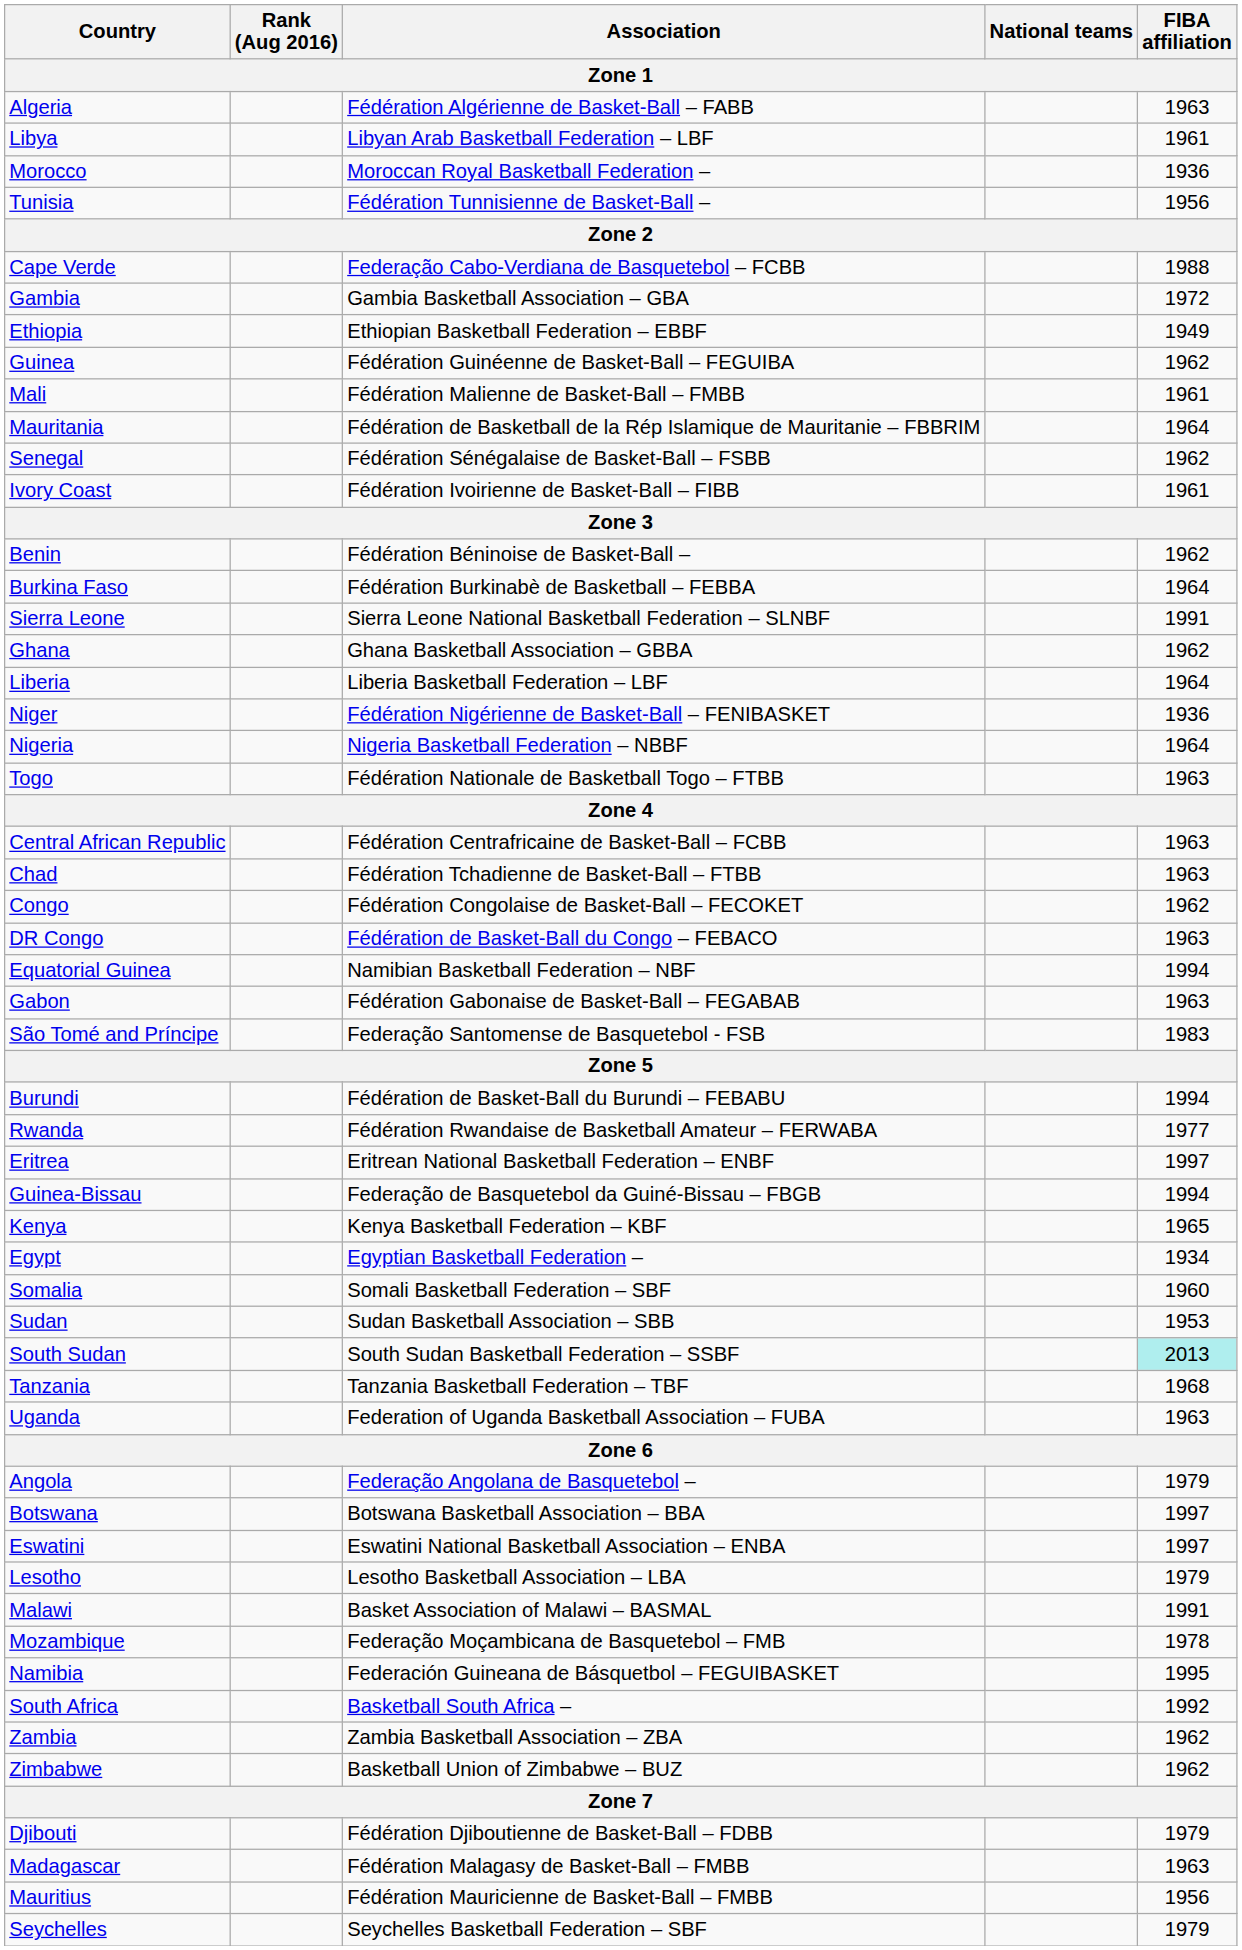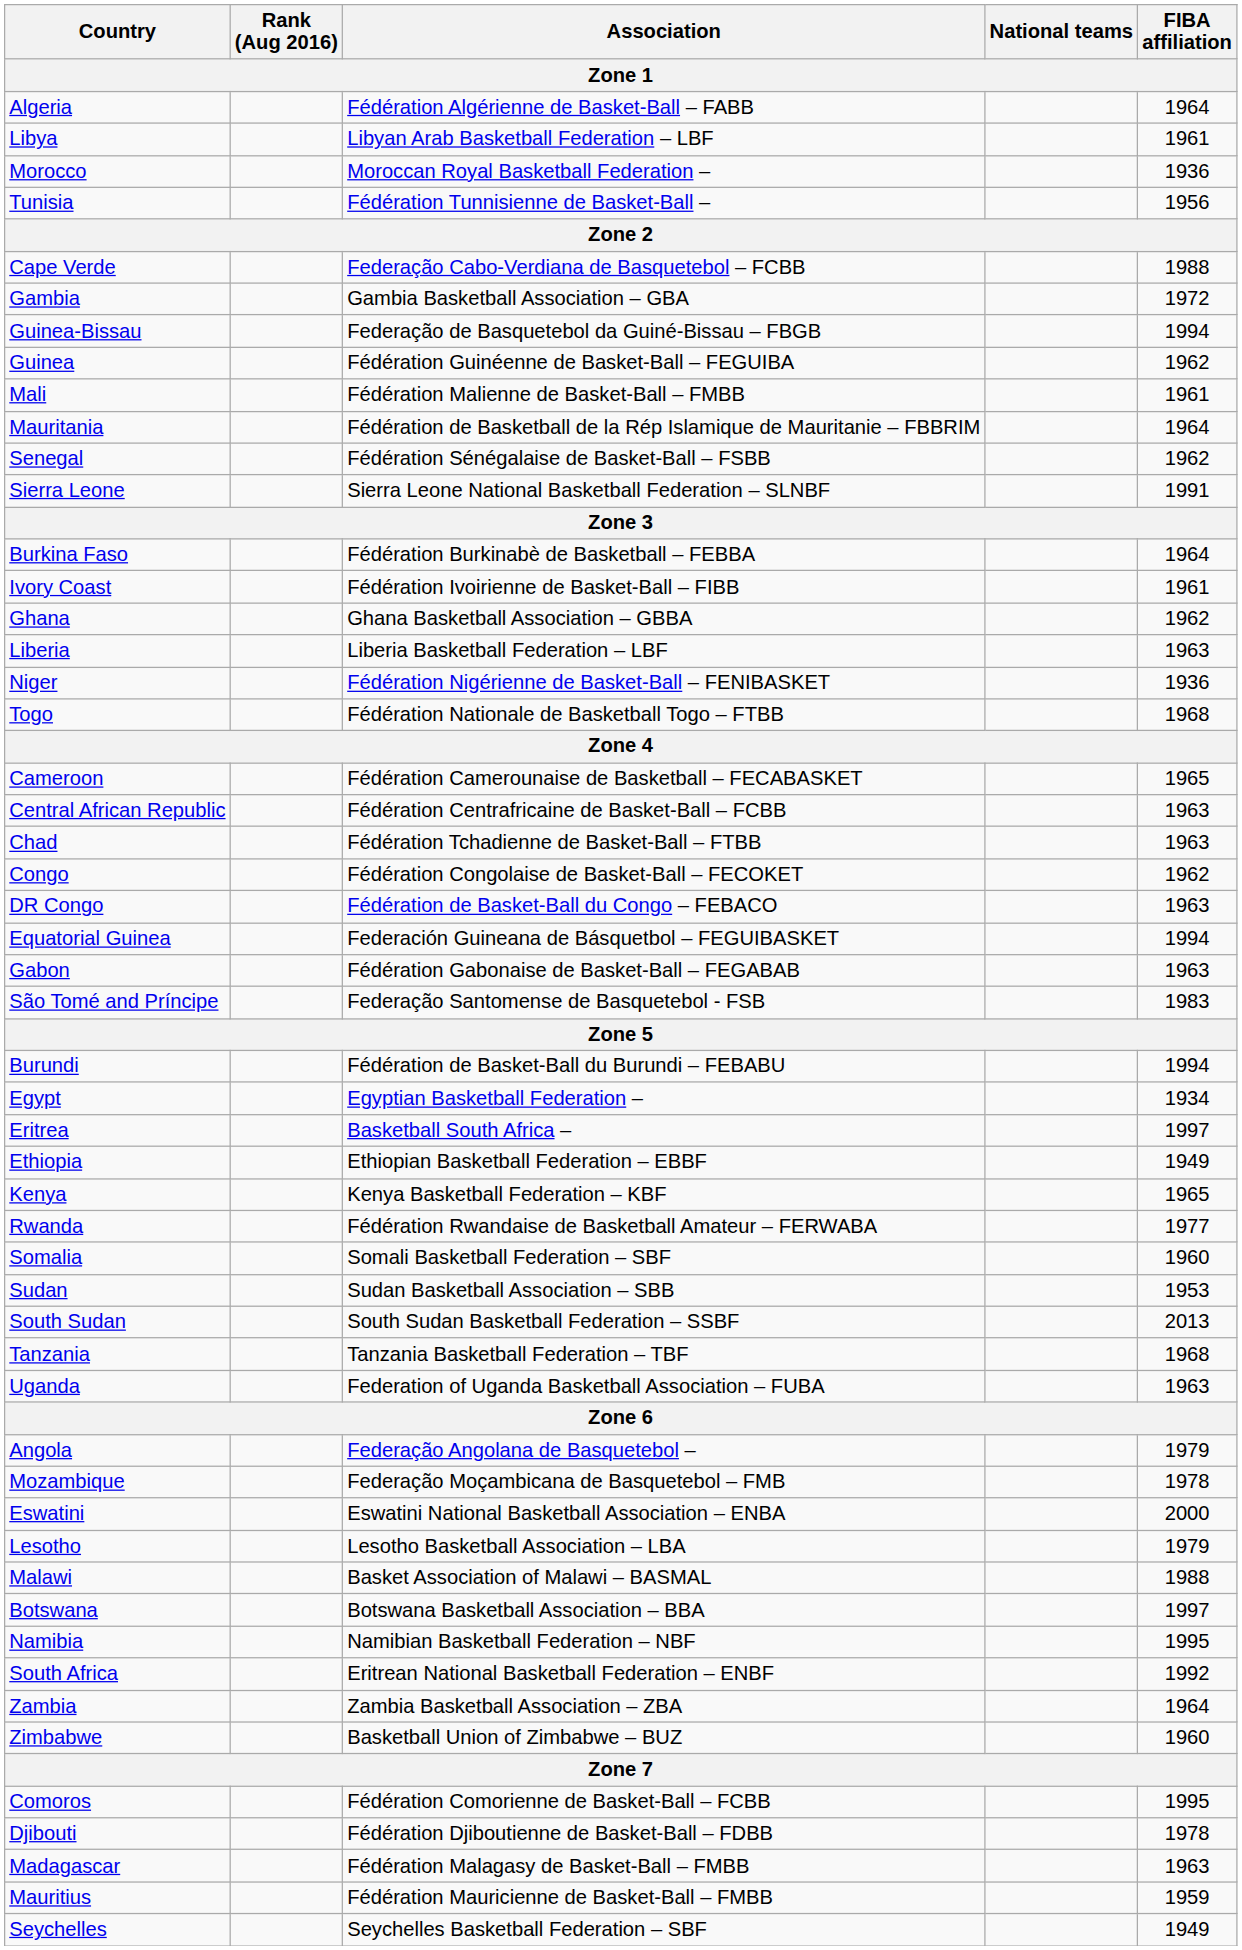 <table class="wikitable sortable" style="text-align:center;">
 <tr>
 <th>Country</th>
 <th>Rank <br> (Aug 2016)</th>
 <th>Association</th>
 <th class="unsortable">National teams</th>
 <th>FIBA<br>affiliation</th>
 </tr>
 <tr>
 <th colspan=5>Zone 1</th>
 </tr>
 <tr>
 <td style="text-align:left"> <a href='#'>Algeria</a></td>
 <td></td>
 <td style="text-align:left"><a href='#'>Fédération Algérienne de Basket-Ball</a> – FABB</td>
 <td></td>
-<td>1963</td>
+<td>1964</td>
 </tr>
 <tr>
 <td style="text-align:left"> <a href='#'>Libya</a></td>
 <td></td>
 <td style="text-align:left"><a href='#'>Libyan Arab Basketball Federation</a> – LBF</td>
 <td></td>
 <td>1961</td>
 </tr>
 <tr>
 <td style="text-align:left"> <a href='#'>Morocco</a></td>
 <td></td>
 <td style="text-align:left"><a href='#'>Moroccan Royal Basketball Federation</a> – </td>
 <td></td>
 <td>1936</td>
 </tr>
 <tr>
 <td style="text-align:left"> <a href='#'>Tunisia</a></td>
 <td></td>
 <td style="text-align:left"><a href='#'>Fédération Tunnisienne de Basket-Ball</a> – </td>
 <td></td>
 <td>1956</td>
 </tr>
 <tr>
 <th colspan=5>Zone 2</th>
 </tr>
 <tr>
 <td style="text-align:left"> <a href='#'>Cape Verde</a></td>
 <td></td>
 <td style="text-align:left"><a href='#'>Federação Cabo-Verdiana de Basquetebol</a> – FCBB</td>
 <td></td>
 <td>1988</td>
 </tr>
 <tr>
 <td style="text-align:left"> <a href='#'>Gambia</a></td>
 <td></td>
 <td style="text-align:left">Gambia Basketball Association – GBA</td>
 <td></td>
 <td>1972</td>
 </tr>
 <tr>
-<td style="text-align:left"> <a href='#'>Ethiopia</a></td>
+<td style="text-align:left"> <a href='#'>Guinea-Bissau</a></td>
 <td></td>
-<td style="text-align:left">Ethiopian Basketball Federation – EBBF</td>
+<td style="text-align:left">Federação de Basquetebol da Guiné-Bissau – FBGB</td>
 <td></td>
-<td>1949</td>
+<td>1994</td>
 </tr>
 <tr>
 <td style="text-align:left"> <a href='#'>Guinea</a></td>
 <td></td>
 <td style="text-align:left">Fédération Guinéenne de Basket-Ball – FEGUIBA</td>
 <td></td>
 <td>1962</td>
 </tr>
 <tr>
 <td style="text-align:left"> <a href='#'>Mali</a></td>
 <td></td>
 <td style="text-align:left">Fédération Malienne de Basket-Ball – FMBB</td>
 <td></td>
 <td>1961</td>
 </tr>
 <tr>
 <td style="text-align:left"> <a href='#'>Mauritania</a></td>
 <td></td>
 <td style="text-align:left">Fédération de Basketball de la Rép Islamique de Mauritanie – FBBRIM</td>
 <td></td>
 <td>1964</td>
 </tr>
 <tr>
 <td style="text-align:left"> <a href='#'>Senegal</a></td>
 <td></td>
 <td style="text-align:left">Fédération Sénégalaise de Basket-Ball – FSBB</td>
 <td></td>
 <td>1962</td>
 </tr>
 <tr>
-<td style="text-align:left"> <a href='#'>Ivory Coast</a></td>
+<td style="text-align:left"> <a href='#'>Sierra Leone</a></td>
 <td></td>
-<td style="text-align:left">Fédération Ivoirienne de Basket-Ball – FIBB</td>
+<td style="text-align:left">Sierra Leone National Basketball Federation – SLNBF</td>
 <td></td>
-<td>1961</td>
+<td>1991</td>
 </tr>
 <tr>
 <th colspan=5>Zone 3</th>
-</tr>
-<tr>
-<td style="text-align:left"> <a href='#'>Benin</a></td>
-<td></td>
-<td style="text-align:left">Fédération Béninoise de Basket-Ball – </td>
-<td></td>
-<td>1962</td>
 </tr>
 <tr>
 <td style="text-align:left"> <a href='#'>Burkina Faso</a></td>
 <td></td>
 <td style="text-align:left">Fédération Burkinabè de Basketball – FEBBA</td>
 <td></td>
 <td>1964</td>
 </tr>
 <tr>
-<td style="text-align:left"> <a href='#'>Sierra Leone</a></td>
+<td style="text-align:left"> <a href='#'>Ivory Coast</a></td>
 <td></td>
-<td style="text-align:left">Sierra Leone National Basketball Federation – SLNBF</td>
+<td style="text-align:left">Fédération Ivoirienne de Basket-Ball – FIBB</td>
 <td></td>
-<td>1991</td>
+<td>1961</td>
 </tr>
 <tr>
 <td style="text-align:left"> <a href='#'>Ghana</a></td>
 <td></td>
 <td style="text-align:left">Ghana Basketball Association – GBBA</td>
 <td></td>
 <td>1962</td>
 </tr>
 <tr>
 <td style="text-align:left"> <a href='#'>Liberia</a></td>
 <td></td>
 <td style="text-align:left">Liberia Basketball Federation – LBF</td>
 <td></td>
-<td>1964</td>
+<td>1963</td>
 </tr>
 <tr>
 <td style="text-align:left"> <a href='#'>Niger</a></td>
 <td></td>
 <td style="text-align:left"><a href='#'>Fédération Nigérienne de Basket-Ball</a> – FENIBASKET</td>
 <td></td>
 <td>1936</td>
 </tr>
 <tr>
-<td style="text-align:left"> <a href='#'>Nigeria</a></td>
-<td></td>
-<td style="text-align:left"><a href='#'>Nigeria Basketball Federation</a> – NBBF</td>
-<td></td>
-<td>1964</td>
-</tr>
-<tr>
 <td style="text-align:left"> <a href='#'>Togo</a></td>
 <td></td>
 <td style="text-align:left">Fédération Nationale de Basketball Togo – FTBB</td>
 <td></td>
-<td>1963</td>
+<td>1968</td>
 </tr>
 <tr>
 <th colspan=5>Zone 4</th>
+</tr>
+<tr>
+<td style="text-align:left"> <a href='#'>Cameroon</a></td>
+<td></td>
+<td style="text-align:left">Fédération Camerounaise de Basketball – FECABASKET</td>
+<td></td>
+<td>1965</td>
 </tr>
 <tr>
 <td style="text-align:left"> <a href='#'>Central African Republic</a></td>
 <td></td>
 <td style="text-align:left">Fédération Centrafricaine de Basket-Ball – FCBB</td>
 <td></td>
 <td>1963</td>
 </tr>
 <tr>
 <td style="text-align:left"> <a href='#'>Chad</a></td>
 <td></td>
 <td style="text-align:left">Fédération Tchadienne de Basket-Ball – FTBB</td>
 <td></td>
 <td>1963</td>
 </tr>
 <tr>
 <td style="text-align:left"> <a href='#'>Congo</a></td>
 <td></td>
 <td style="text-align:left">Fédération Congolaise de Basket-Ball – FECOKET</td>
 <td></td>
 <td>1962</td>
 </tr>
 <tr>
 <td style="text-align:left"> <a href='#'>DR Congo</a></td>
 <td></td>
 <td style="text-align:left"><a href='#'>Fédération de Basket-Ball du Congo</a> – FEBACO</td>
 <td></td>
 <td>1963</td>
 </tr>
 <tr>
 <td style="text-align:left"> <a href='#'>Equatorial Guinea</a></td>
 <td></td>
-<td style="text-align:left">Namibian Basketball Federation – NBF</td>
+<td style="text-align:left">Federación Guineana de Básquetbol – FEGUIBASKET</td>
 <td></td>
 <td>1994</td>
 </tr>
 <tr>
 <td style="text-align:left"> <a href='#'>Gabon</a></td>
 <td></td>
 <td style="text-align:left">Fédération Gabonaise de Basket-Ball – FEGABAB</td>
 <td></td>
 <td>1963</td>
 </tr>
 <tr>
 <td style="text-align:left"> <a href='#'>São Tomé and Príncipe</a></td>
 <td></td>
 <td style="text-align:left">Federação Santomense de Basquetebol - FSB</td>
 <td></td>
 <td>1983</td>
 </tr>
 <tr>
 <th colspan=5>Zone 5</th>
 </tr>
 <tr>
 <td style="text-align:left"> <a href='#'>Burundi</a></td>
 <td></td>
 <td style="text-align:left">Fédération de Basket-Ball du Burundi – FEBABU</td>
 <td></td>
 <td>1994</td>
 </tr>
 <tr>
-<td style="text-align:left"> <a href='#'>Rwanda</a></td>
+<td style="text-align:left"> <a href='#'>Egypt</a></td>
 <td></td>
-<td style="text-align:left">Fédération Rwandaise de Basketball Amateur – FERWABA</td>
+<td style="text-align:left"><a href='#'>Egyptian Basketball Federation</a> – </td>
 <td></td>
-<td>1977</td>
+<td>1934</td>
 </tr>
 <tr>
 <td style="text-align:left"> <a href='#'>Eritrea</a></td>
 <td></td>
-<td style="text-align:left">Eritrean National Basketball Federation – ENBF</td>
+<td style="text-align:left"><a href='#'>Basketball South Africa</a> – </td>
 <td></td>
 <td>1997</td>
 </tr>
 <tr>
-<td style="text-align:left"> <a href='#'>Guinea-Bissau</a></td>
+<td style="text-align:left"> <a href='#'>Ethiopia</a></td>
 <td></td>
-<td style="text-align:left">Federação de Basquetebol da Guiné-Bissau – FBGB</td>
+<td style="text-align:left">Ethiopian Basketball Federation – EBBF</td>
 <td></td>
-<td>1994</td>
+<td>1949</td>
 </tr>
 <tr>
 <td style="text-align:left"> <a href='#'>Kenya</a></td>
 <td></td>
 <td style="text-align:left">Kenya Basketball Federation – KBF</td>
 <td></td>
 <td>1965</td>
 </tr>
 <tr>
-<td style="text-align:left"> <a href='#'>Egypt</a></td>
+<td style="text-align:left"> <a href='#'>Rwanda</a></td>
 <td></td>
-<td style="text-align:left"><a href='#'>Egyptian Basketball Federation</a> – </td>
+<td style="text-align:left">Fédération Rwandaise de Basketball Amateur – FERWABA</td>
 <td></td>
-<td>1934</td>
+<td>1977</td>
 </tr>
 <tr>
 <td style="text-align:left"> <a href='#'>Somalia</a></td>
 <td></td>
 <td style="text-align:left">Somali Basketball Federation – SBF</td>
 <td></td>
 <td>1960</td>
 </tr>
 <tr>
 <td style="text-align:left"> <a href='#'>Sudan</a></td>
 <td></td>
 <td style="text-align:left">Sudan Basketball Association – SBB</td>
 <td></td>
 <td>1953</td>
 </tr>
 <tr>
 <td style="text-align:left"> <a href='#'>South Sudan</a></td>
 <td></td>
 <td style="text-align:left">South Sudan Basketball Federation – SSBF</td>
 <td></td>
-<td style="background: paleturquoise;">2013</td>
+<td>2013</td>
 </tr>
 <tr>
 <td style="text-align:left"> <a href='#'>Tanzania</a></td>
 <td></td>
 <td style="text-align:left">Tanzania Basketball Federation – TBF</td>
 <td></td>
 <td>1968</td>
 </tr>
 <tr>
 <td style="text-align:left"> <a href='#'>Uganda</a></td>
 <td></td>
 <td style="text-align:left">Federation of Uganda Basketball Association – FUBA</td>
 <td></td>
 <td>1963</td>
 </tr>
 <tr>
 <th colspan=5>Zone 6</th>
 </tr>
 <tr>
 <td style="text-align:left"> <a href='#'>Angola</a></td>
 <td></td>
 <td style="text-align:left"><a href='#'>Federação Angolana de Basquetebol</a> –  </td>
 <td></td>
 <td>1979</td>
 </tr>
 <tr>
-<td style="text-align:left"> <a href='#'>Botswana</a></td>
+<td style="text-align:left"> <a href='#'>Mozambique</a></td>
 <td></td>
-<td style="text-align:left">Botswana Basketball Association – BBA</td>
+<td style="text-align:left">Federação Moçambicana de Basquetebol – FMB</td>
 <td></td>
-<td>1997</td>
+<td>1978</td>
 </tr>
 <tr>
 <td style="text-align:left"> <a href='#'>Eswatini</a></td>
 <td></td>
 <td style="text-align:left">Eswatini National Basketball Association – ENBA</td>
 <td></td>
-<td>1997</td>
+<td>2000</td>
 </tr>
 <tr>
 <td style="text-align:left"> <a href='#'>Lesotho</a></td>
 <td></td>
 <td style="text-align:left">Lesotho Basketball Association – LBA</td>
 <td></td>
 <td>1979</td>
 </tr>
 <tr>
 <td style="text-align:left"> <a href='#'>Malawi</a></td>
 <td></td>
 <td style="text-align:left">Basket Association of Malawi – BASMAL</td>
 <td></td>
-<td>1991</td>
+<td>1988</td>
 </tr>
 <tr>
-<td style="text-align:left"> <a href='#'>Mozambique</a></td>
+<td style="text-align:left"> <a href='#'>Botswana</a></td>
 <td></td>
-<td style="text-align:left">Federação Moçambicana de Basquetebol – FMB</td>
+<td style="text-align:left">Botswana Basketball Association – BBA</td>
 <td></td>
-<td>1978</td>
+<td>1997</td>
 </tr>
 <tr>
 <td style="text-align:left"> <a href='#'>Namibia</a></td>
 <td></td>
-<td style="text-align:left">Federación Guineana de Básquetbol – FEGUIBASKET</td>
+<td style="text-align:left">Namibian Basketball Federation – NBF</td>
 <td></td>
 <td>1995</td>
 </tr>
 <tr>
 <td style="text-align:left"> <a href='#'>South Africa</a></td>
 <td></td>
-<td style="text-align:left"><a href='#'>Basketball South Africa</a> – </td>
+<td style="text-align:left">Eritrean National Basketball Federation – ENBF</td>
 <td></td>
 <td>1992</td>
 </tr>
 <tr>
 <td style="text-align:left"> <a href='#'>Zambia</a></td>
 <td></td>
 <td style="text-align:left">Zambia Basketball Association – ZBA</td>
 <td></td>
-<td>1962</td>
+<td>1964</td>
 </tr>
 <tr>
 <td style="text-align:left"> <a href='#'>Zimbabwe</a></td>
 <td></td>
 <td style="text-align:left">Basketball Union of Zimbabwe – BUZ</td>
 <td></td>
-<td>1962</td>
+<td>1960</td>
 </tr>
 <tr>
 <th colspan=5>Zone 7</th>
+</tr>
+<tr>
+<td style="text-align:left"> <a href='#'>Comoros</a></td>
+<td></td>
+<td style="text-align:left">Fédération Comorienne de Basket-Ball – FCBB</td>
+<td></td>
+<td>1995</td>
 </tr>
 <tr>
 <td style="text-align:left"> <a href='#'>Djibouti</a></td>
 <td></td>
 <td style="text-align:left">Fédération Djiboutienne de Basket-Ball – FDBB</td>
 <td></td>
-<td>1979</td>
+<td>1978</td>
 </tr>
 <tr>
 <td style="text-align:left"> <a href='#'>Madagascar</a></td>
 <td></td>
 <td style="text-align:left">Fédération Malagasy de Basket-Ball – FMBB</td>
 <td></td>
 <td>1963</td>
 </tr>
 <tr>
 <td style="text-align:left"> <a href='#'>Mauritius</a></td>
 <td></td>
 <td style="text-align:left">Fédération Mauricienne de Basket-Ball – FMBB</td>
 <td></td>
-<td>1956</td>
+<td>1959</td>
 </tr>
 <tr>
 <td style="text-align:left"> <a href='#'>Seychelles</a></td>
 <td></td>
 <td style="text-align:left">Seychelles Basketball Federation – SBF</td>
 <td></td>
-<td>1979</td>
+<td>1949</td>
 </tr>
 <tr>
 </tr>
 </table>
